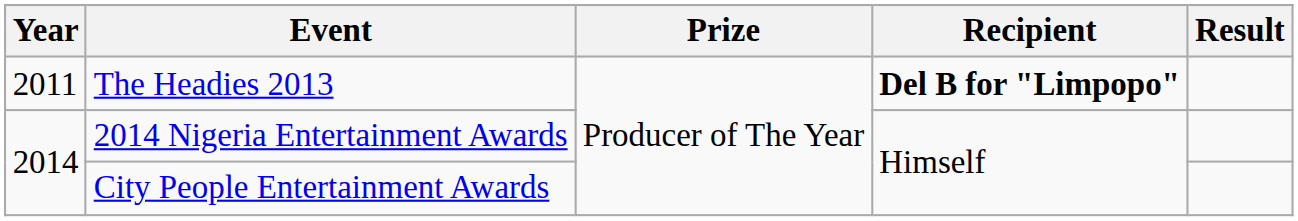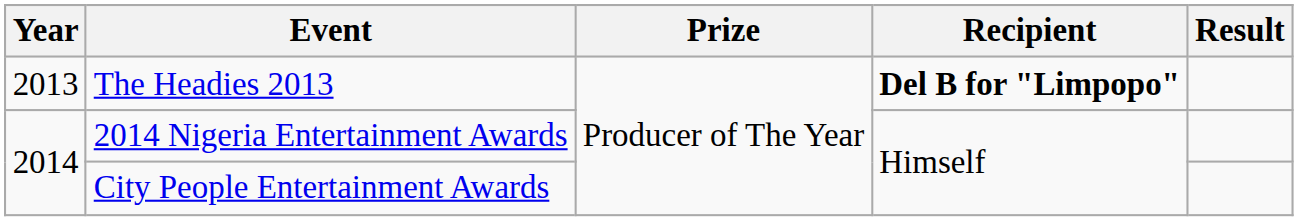 <table class ="wikitable">
 <tr>
 <th>Year</th>
 <th>Event</th>
 <th>Prize</th>
 <th>Recipient</th>
 <th>Result</th>
 </tr>
 <tr>
-<td>2011</td>
+<td>2013</td>
 <td><a href='#'>The Headies 2013</a></td>
 <td rowspan="3">Producer of The Year</td>
 <td><strong>Del B for "Limpopo"</strong></td>
 <td></td>
 </tr>
 <tr>
 <td rowspan="2">2014</td>
 <td><a href='#'>2014 Nigeria Entertainment Awards</a></td>
 <td rowspan="2">Himself</td>
 <td></td>
 </tr>
 <tr>
 <td><a href='#'>City People Entertainment Awards</a></td>
 <td></td>
 </tr>
 </table>
